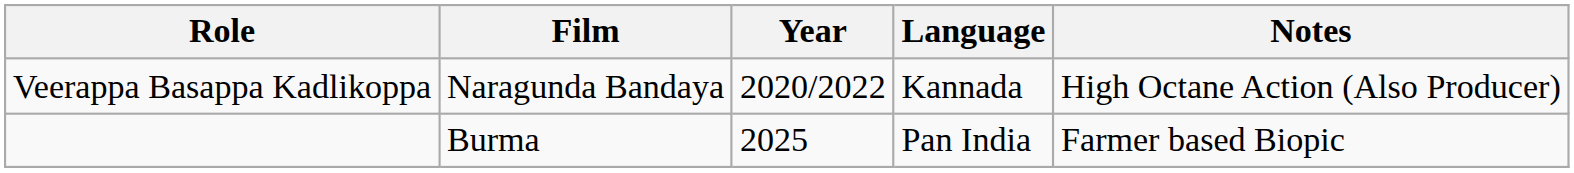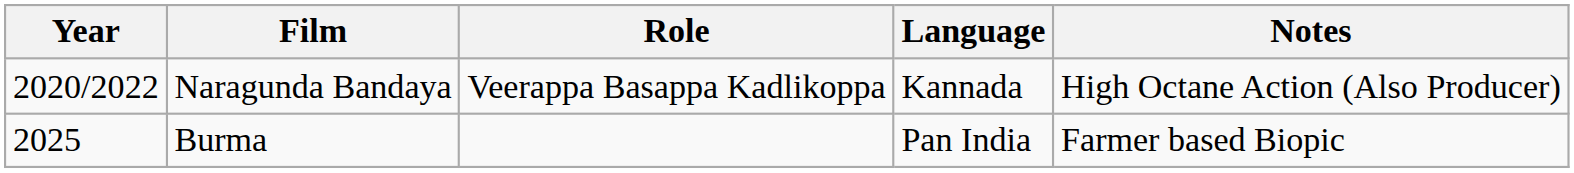 <table class="wikitable sortable">
 <tr>
+<th>Year</th>
+<th>Film</th>
 <th>Role</th>
-<th>Film</th>
-<th>Year</th>
 <th>Language</th>
 <th>Notes</th>
 </tr>
 <tr>
+<td>2020/2022</td>
+<td>Naragunda Bandaya</td>
 <td>Veerappa Basappa Kadlikoppa</td>
-<td>Naragunda Bandaya</td>
-<td>2020/2022</td>
 <td>Kannada</td>
 <td>High  Octane  Action  (Also Producer)</td>
 </tr>
 <tr>
+<td>2025</td>
+<td>Burma</td>
 <td></td>
-<td>Burma</td>
-<td>2025</td>
 <td>Pan India</td>
 <td>Farmer based Biopic </td>
 </tr>
 </table>
